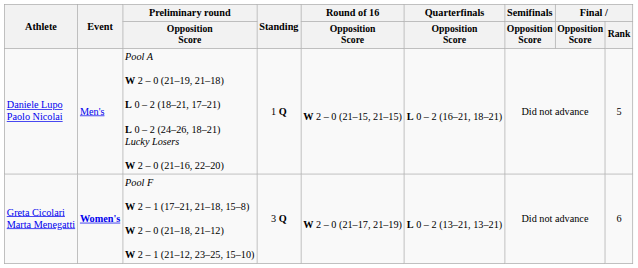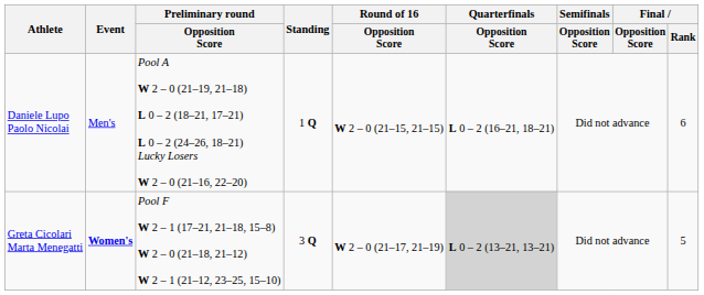 <table class=wikitable style="font-size:90%">
 <tr>
 <th rowspan="2">Athlete</th>
 <th rowspan="2">Event</th>
 <th>Preliminary round</th>
 <th rowspan="2">Standing</th>
 <th>Round of 16</th>
 <th>Quarterfinals</th>
 <th>Semifinals</th>
 <th colspan=2>Final / </th>
 </tr>
 <tr style="font-size:95%">
 <th>Opposition<br>Score</th>
 <th>Opposition<br>Score</th>
 <th>Opposition<br>Score</th>
 <th>Opposition<br>Score</th>
 <th>Opposition<br>Score</th>
 <th>Rank</th>
 </tr>
 <tr align=center>
 <td align=left><a href='#'>Daniele Lupo</a><br><a href='#'>Paolo Nicolai</a></td>
 <td align=left><a href='#'>Men's</a></td>
 <td align=left><em>Pool A</em><br><br><strong>W</strong> 2 – 0 (21–19, 21–18)<br><br><strong>L</strong> 0 – 2 (18–21, 17–21)<br><br><strong>L</strong> 0 – 2 (24–26, 18–21)<br><em>Lucky Losers</em><br><br><strong>W</strong> 2 – 0 (21–16, 22–20)</td>
 <td>1 <strong>Q</strong></td>
 <td><br><strong>W</strong> 2 – 0 (21–15, 21–15)</td>
 <td><br><strong>L</strong> 0 – 2 (16–21, 18–21)</td>
 <td colspan=2>Did not advance</td>
-<td>5</td>
+<td>6</td>
 </tr>
 <tr align=center>
 <td align=left><a href='#'>Greta Cicolari</a><br><a href='#'>Marta Menegatti</a></td>
 <td align=left><strong><a href='#'>Women's</a></strong></td>
 <td align=left><em>Pool F</em><br><br><strong>W</strong> 2 – 1 (17–21, 21–18, 15–8)<br><br><strong>W</strong> 2 – 0 (21–18, 21–12)<br><br><strong>W</strong> 2 – 1 (21–12, 23–25, 15–10)</td>
 <td>3 <strong>Q</strong></td>
 <td><br><strong>W</strong> 2 – 0 (21–17, 21–19)</td>
-<td><br><strong>L</strong> 0 – 2 (13–21, 13–21)</td>
+<td style="background: lightgrey;"><br><strong>L</strong> 0 – 2 (13–21, 13–21)</td>
 <td colspan=2>Did not advance</td>
-<td>6</td>
+<td>5</td>
 </tr>
 </table>
